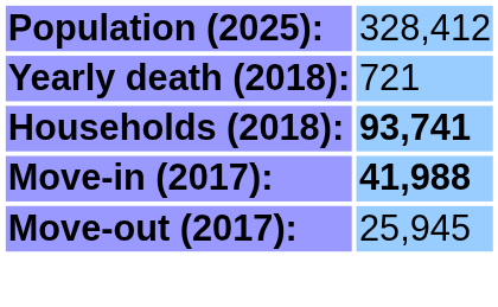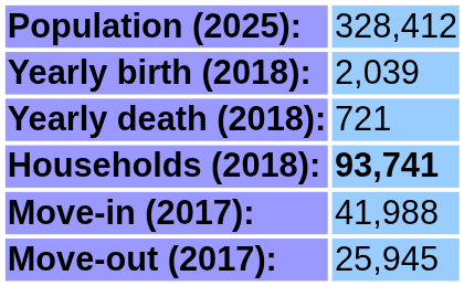 <table>
 <tr>
 <td bgcolor="#9999FF"><strong>Population (2025):</strong></td>
 <td bgcolor="#99CCFF">328,412</td>
+</tr>
+<tr>
+<td bgcolor="#9999FF"><strong>Yearly birth (2018):</strong></td>
+<td bgcolor="#99CCFF">2,039</td>
 </tr>
 <tr>
 <td bgcolor="#9999FF"><strong>Yearly death (2018):</strong></td>
 <td bgcolor="#99CCFF">721</td>
 </tr>
 <tr>
 <td bgcolor="#9999FF"><strong>Households (2018):</strong></td>
 <td bgcolor="#99CCFF"><strong>93,741</strong></td>
 </tr>
 <tr>
 <td bgcolor="#9999FF"><strong>Move-in (2017): </strong></td>
-<td bgcolor="#99CCFF"><strong>41,988</strong></td>
+<td bgcolor="#99CCFF">41,988</td>
 </tr>
 <tr>
 <td bgcolor="#9999FF"><strong>Move-out (2017): </strong></td>
 <td bgcolor="#99CCFF">25,945</td>
 </tr>
 <tr>
 </tr>
 </table>
